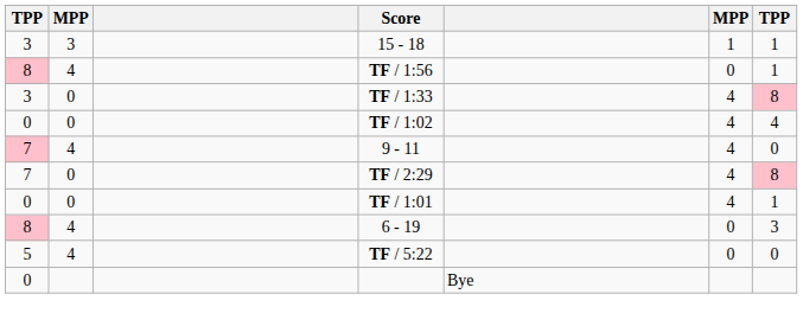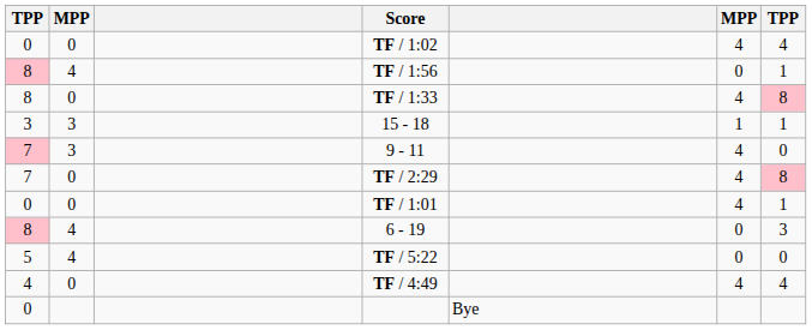 <table class="wikitable" style="text-align: center;" |>
 <tr>
 <th width="35">TPP</th>
 <th width="35">MPP</th>
 <th width="250"></th>
 <th width="75">Score</th>
 <th width="250"></th>
 <th width="35">MPP</th>
 <th width="35">TPP</th>
 </tr>
 <tr>
-<td>3</td>
-<td>3</td>
+<td>0</td>
+<td>0</td>
+<td style="text-align:left;"><strong></strong></td>
+<td><strong>TF</strong> / 1:02</td>
 <td style="text-align:left;"></td>
-<td>15 - 18</td>
-<td style="text-align:left;"><strong></strong></td>
-<td>1</td>
-<td>1</td>
+<td>4</td>
+<td>4</td>
 </tr>
 <tr>
 <td bgcolor=pink>8</td>
 <td>4</td>
 <td style="text-align:left;"></td>
 <td><strong>TF</strong> / 1:56</td>
 <td style="text-align:left;"><strong></strong></td>
 <td>0</td>
 <td>1</td>
 </tr>
 <tr>
-<td>3</td>
+<td>8</td>
 <td>0</td>
 <td style="text-align:left;"><strong></strong></td>
 <td><strong>TF</strong> / 1:33</td>
 <td style="text-align:left;"></td>
 <td>4</td>
 <td bgcolor=pink>8</td>
 </tr>
 <tr>
-<td>0</td>
-<td>0</td>
+<td>3</td>
+<td>3</td>
+<td style="text-align:left;"></td>
+<td>15 - 18</td>
 <td style="text-align:left;"><strong></strong></td>
-<td><strong>TF</strong> / 1:02</td>
-<td style="text-align:left;"></td>
-<td>4</td>
-<td>4</td>
+<td>1</td>
+<td>1</td>
 </tr>
 <tr>
 <td bgcolor=pink>7</td>
-<td>4</td>
+<td>3</td>
 <td style="text-align:left;"></td>
 <td>9 - 11</td>
 <td style="text-align:left;"><strong></strong></td>
 <td>4</td>
 <td>0</td>
 </tr>
 <tr>
 <td>7</td>
 <td>0</td>
 <td style="text-align:left;"><strong></strong></td>
 <td><strong>TF</strong> / 2:29</td>
 <td style="text-align:left;"></td>
 <td>4</td>
 <td bgcolor=pink>8</td>
 </tr>
 <tr>
 <td>0</td>
 <td>0</td>
 <td style="text-align:left;"><strong></strong></td>
 <td><strong>TF</strong> / 1:01</td>
 <td style="text-align:left;"></td>
 <td>4</td>
 <td>1</td>
 </tr>
 <tr>
 <td bgcolor=pink>8</td>
 <td>4</td>
 <td style="text-align:left;"></td>
 <td>6 - 19</td>
 <td style="text-align:left;"><strong></strong></td>
 <td>0</td>
 <td>3</td>
 </tr>
 <tr>
 <td>5</td>
 <td>4</td>
 <td style="text-align:left;"></td>
 <td><strong>TF</strong> / 5:22</td>
 <td style="text-align:left;"><strong></strong></td>
 <td>0</td>
 <td>0</td>
 </tr>
 <tr>
+<td>4</td>
+<td>0</td>
+<td style="text-align:left;"><strong></strong></td>
+<td><strong>TF</strong> / 4:49</td>
+<td style="text-align:left;"></td>
+<td>4</td>
+<td>4</td>
+</tr>
+<tr>
 <td>0</td>
 <td></td>
 <td style="text-align:left;"><strong></strong></td>
 <td></td>
 <td style="text-align:left;">Bye</td>
 <td></td>
 <td></td>
 </tr>
 </table>
